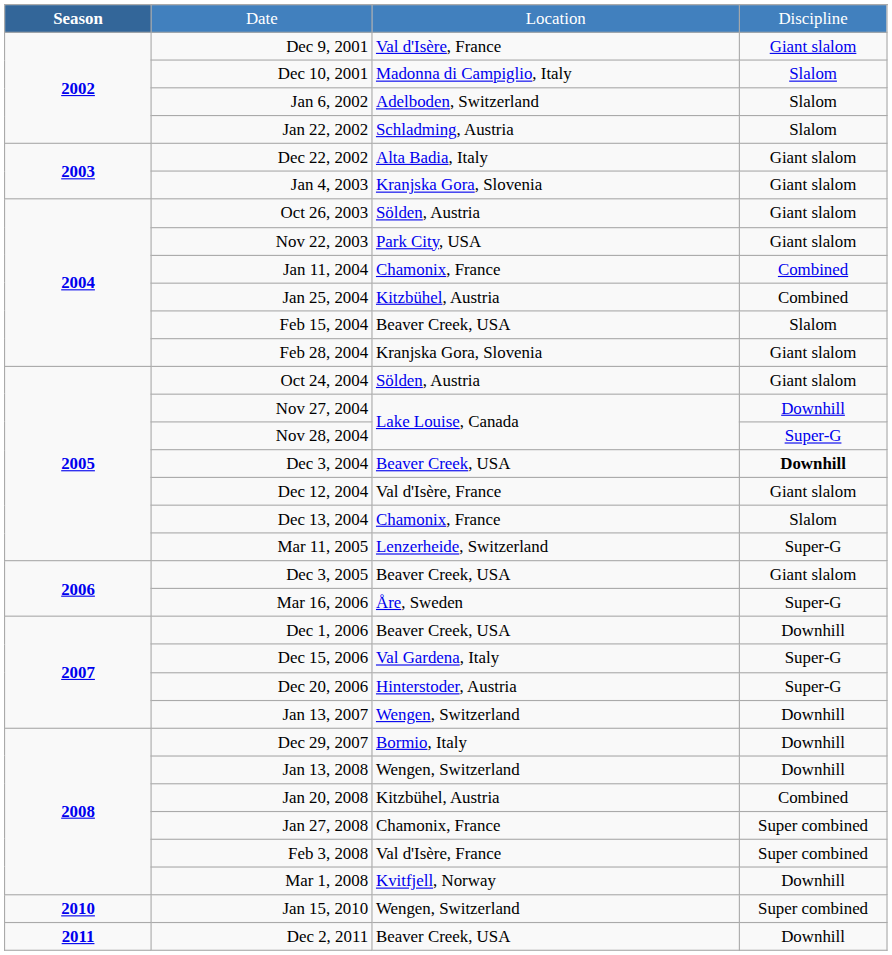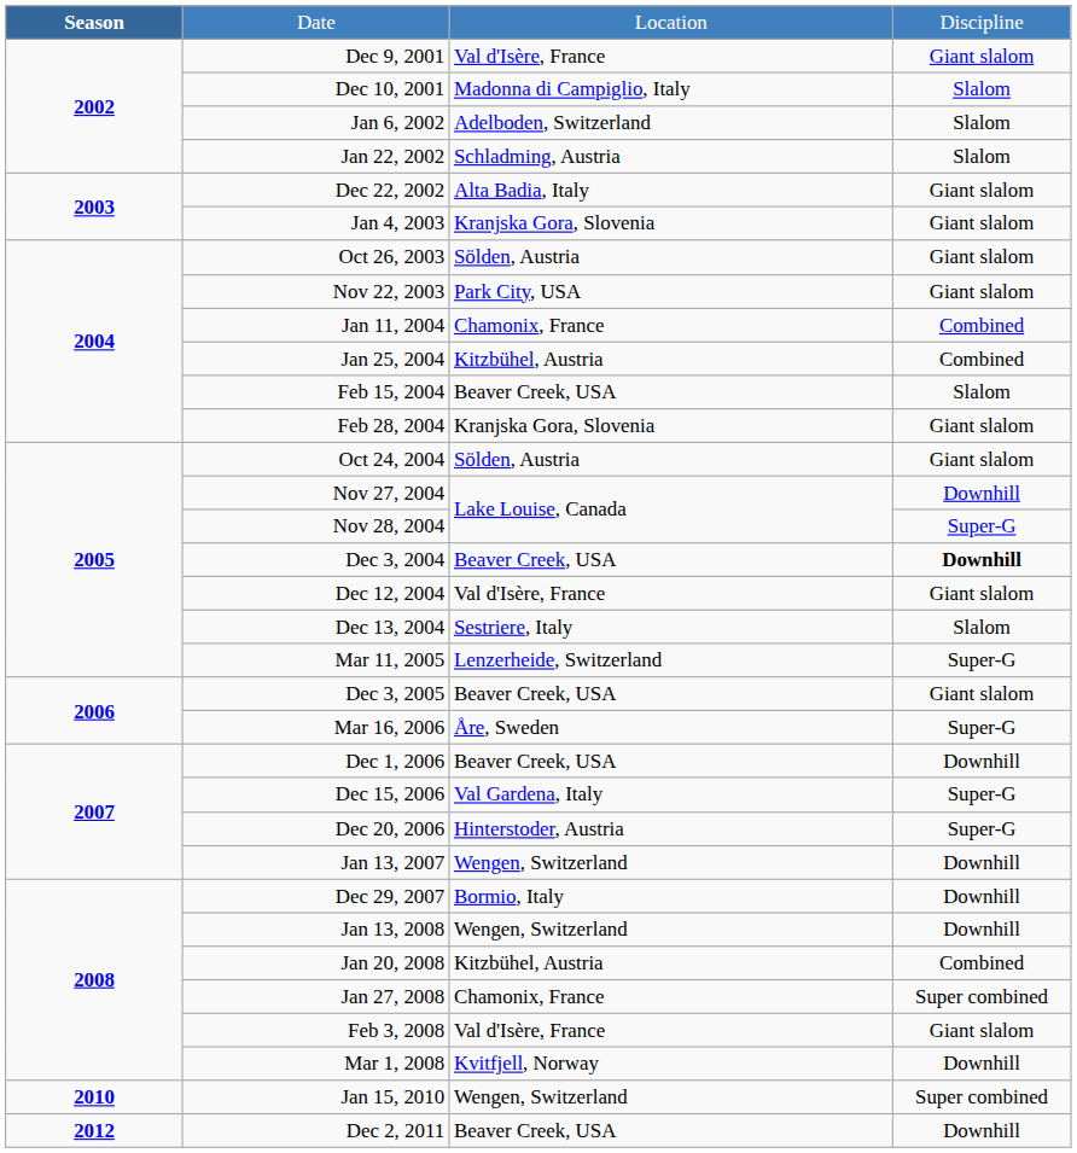 <table class="wikitable"  style="font-size:95%; text-align:center; border:gray solid 1px;border-collapse:collapse;" width="90%">
 <tr style="background:#369; color:white;">
 <td rowspan="2" style="width:10%;"><strong>Season</strong></td>
 </tr>
 <tr style="background:#4180be; color:white;">
 <td width="15%">Date</td>
 <td width="25%">Location</td>
 <td width="10%">Discipline</td>
 </tr>
 <tr>
 <td rowspan=4><strong><a href='#'>2002</a></strong></td>
 <td align=right>Dec 9, 2001</td>
 <td align=left><a href='#'>Val d'Isère</a>, France</td>
 <td><a href='#'>Giant slalom</a></td>
 </tr>
 <tr>
 <td align=right>Dec 10, 2001</td>
 <td align=left><a href='#'>Madonna di Campiglio</a>, Italy</td>
 <td><a href='#'>Slalom</a></td>
 </tr>
 <tr>
 <td align=right>Jan 6, 2002</td>
 <td align=left><a href='#'>Adelboden</a>, Switzerland</td>
 <td>Slalom</td>
 </tr>
 <tr>
 <td align=right>Jan 22, 2002</td>
 <td align=left><a href='#'>Schladming</a>, Austria</td>
 <td>Slalom</td>
 </tr>
 <tr>
 <td rowspan=2><strong><a href='#'>2003</a></strong></td>
 <td align=right>Dec 22, 2002</td>
 <td align=left><a href='#'>Alta Badia</a>, Italy</td>
 <td>Giant slalom</td>
 </tr>
 <tr>
 <td align=right>Jan 4, 2003</td>
 <td align=left><a href='#'>Kranjska Gora</a>, Slovenia</td>
 <td>Giant slalom</td>
 </tr>
 <tr>
 <td rowspan=6><strong><a href='#'>2004</a></strong></td>
 <td align=right>Oct 26, 2003</td>
 <td align=left><a href='#'>Sölden</a>, Austria</td>
 <td>Giant slalom</td>
 </tr>
 <tr>
 <td align=right>Nov 22, 2003</td>
 <td align=left><a href='#'>Park City</a>, USA</td>
 <td align=center>Giant slalom</td>
 </tr>
 <tr>
 <td align=right>Jan 11, 2004</td>
 <td align=left><a href='#'>Chamonix</a>, France</td>
 <td><a href='#'>Combined</a></td>
 </tr>
 <tr>
 <td align=right>Jan 25, 2004</td>
 <td align=left><a href='#'>Kitzbühel</a>, Austria</td>
 <td>Combined</td>
 </tr>
 <tr>
 <td align=right>Feb 15, 2004</td>
 <td align=left>Beaver Creek, USA</td>
 <td>Slalom</td>
 </tr>
 <tr>
 <td align=right>Feb 28, 2004</td>
 <td align=left>Kranjska Gora, Slovenia</td>
 <td>Giant slalom</td>
 </tr>
 <tr>
 <td rowspan=7><strong><a href='#'>2005</a></strong></td>
 <td align=right>Oct 24, 2004</td>
 <td align=left><a href='#'>Sölden</a>, Austria</td>
 <td>Giant slalom</td>
 </tr>
 <tr>
 <td align=right>Nov 27, 2004</td>
 <td style="text-align:left;" rowspan="2"><a href='#'>Lake Louise</a>, Canada</td>
 <td><a href='#'>Downhill</a></td>
 </tr>
 <tr>
 <td align=right>Nov 28, 2004</td>
 <td align=center><a href='#'>Super-G</a></td>
 </tr>
 <tr>
 <td align=right>Dec 3, 2004</td>
 <td align=left><a href='#'>Beaver Creek</a>, USA</td>
 <td><strong>Downhill</strong></td>
 </tr>
 <tr>
 <td align=right>Dec 12, 2004</td>
 <td align=left>Val d'Isère, France</td>
 <td align=center>Giant slalom</td>
 </tr>
 <tr>
 <td align=right>Dec 13, 2004</td>
-<td align=left><a href='#'>Chamonix</a>, France</td>
+<td align=left><a href='#'>Sestriere</a>, Italy</td>
 <td align=center>Slalom</td>
 </tr>
 <tr>
 <td align=right>Mar 11, 2005</td>
 <td align=left><a href='#'>Lenzerheide</a>, Switzerland</td>
 <td align=center>Super-G</td>
 </tr>
 <tr>
 <td rowspan=2><strong><a href='#'>2006</a></strong></td>
 <td align=right>Dec 3, 2005</td>
 <td align=left>Beaver Creek, USA</td>
 <td>Giant slalom</td>
 </tr>
 <tr>
 <td align=right>Mar 16, 2006</td>
 <td align=left><a href='#'>Åre</a>, Sweden</td>
 <td>Super-G</td>
 </tr>
 <tr>
 <td rowspan=4><strong><a href='#'>2007</a></strong></td>
 <td align=right>Dec 1, 2006</td>
 <td align=left>Beaver Creek, USA</td>
 <td>Downhill</td>
 </tr>
 <tr>
 <td align=right>Dec 15, 2006</td>
 <td align=left><a href='#'>Val Gardena</a>, Italy</td>
 <td>Super-G</td>
 </tr>
 <tr>
 <td align=right>Dec 20, 2006</td>
 <td align=left><a href='#'>Hinterstoder</a>, Austria</td>
 <td>Super-G</td>
 </tr>
 <tr>
 <td align=right>Jan 13, 2007</td>
 <td align=left><a href='#'>Wengen</a>, Switzerland</td>
 <td>Downhill</td>
 </tr>
 <tr>
 <td rowspan=6><strong><a href='#'>2008</a></strong></td>
 <td align=right>Dec 29, 2007</td>
 <td align=left><a href='#'>Bormio</a>, Italy</td>
 <td>Downhill</td>
 </tr>
 <tr>
 <td align=right>Jan 13, 2008</td>
 <td align=left>Wengen, Switzerland</td>
 <td>Downhill</td>
 </tr>
 <tr>
 <td align=right>Jan 20, 2008</td>
 <td align=left>Kitzbühel, Austria</td>
 <td>Combined</td>
 </tr>
 <tr>
 <td align=right>Jan 27, 2008</td>
 <td align=left>Chamonix, France</td>
 <td>Super combined</td>
 </tr>
 <tr>
 <td align=right>Feb 3, 2008</td>
 <td align=left>Val d'Isère, France</td>
-<td align=center>Super combined</td>
+<td>Giant slalom</td>
 </tr>
 <tr>
 <td align=right>Mar 1, 2008</td>
 <td align=left><a href='#'>Kvitfjell</a>, Norway</td>
 <td align=center>Downhill</td>
 </tr>
 <tr>
 <td><strong><a href='#'>2010</a></strong></td>
 <td align=right>Jan 15, 2010</td>
 <td align=left>Wengen, Switzerland</td>
 <td>Super combined</td>
 </tr>
 <tr>
-<td><strong><a href='#'>2011</a></strong></td>
+<td><strong><a href='#'>2012</a></strong></td>
 <td align=right>Dec 2, 2011</td>
 <td align=left>Beaver Creek, USA</td>
 <td>Downhill</td>
 </tr>
 </table>
